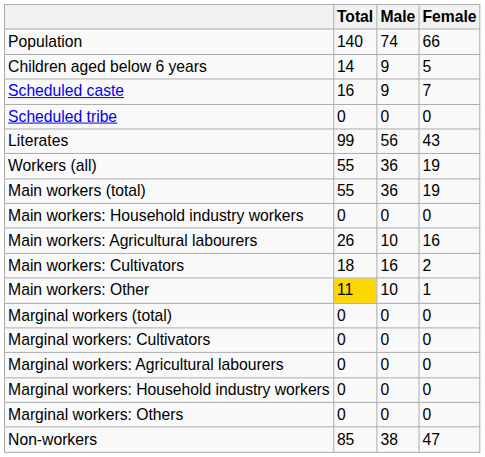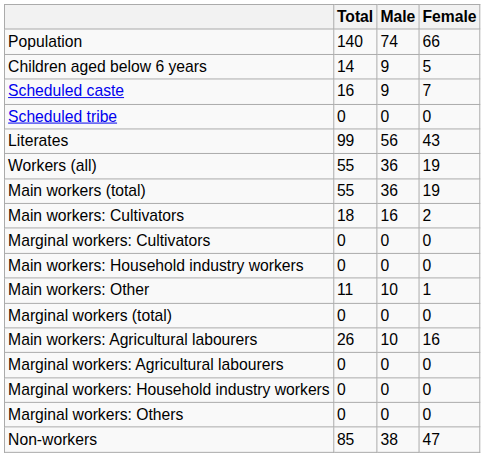 <table class="wikitable sortable">
 <tr>
 <th></th>
 <th>Total</th>
 <th>Male</th>
 <th>Female</th>
 </tr>
 <tr>
 <td>Population</td>
 <td>140</td>
 <td>74</td>
 <td>66</td>
 </tr>
 <tr>
 <td>Children aged below 6 years</td>
 <td>14</td>
 <td>9</td>
 <td>5</td>
 </tr>
 <tr>
 <td><a href='#'>Scheduled caste</a></td>
 <td>16</td>
 <td>9</td>
 <td>7</td>
 </tr>
 <tr>
 <td><a href='#'>Scheduled tribe</a></td>
 <td>0</td>
 <td>0</td>
 <td>0</td>
 </tr>
 <tr>
 <td>Literates</td>
 <td>99</td>
 <td>56</td>
 <td>43</td>
 </tr>
 <tr>
 <td>Workers (all)</td>
 <td>55</td>
 <td>36</td>
 <td>19</td>
 </tr>
 <tr>
 <td>Main workers (total)</td>
 <td>55</td>
 <td>36</td>
 <td>19</td>
 </tr>
 <tr>
+<td>Main workers: Cultivators</td>
+<td>18</td>
+<td>16</td>
+<td>2</td>
+</tr>
+<tr>
+<td>Marginal workers: Cultivators</td>
+<td>0</td>
+<td>0</td>
+<td>0</td>
+</tr>
+<tr>
 <td>Main workers: Household industry workers</td>
 <td>0</td>
 <td>0</td>
 <td>0</td>
 </tr>
 <tr>
-<td>Main workers: Agricultural labourers</td>
-<td>26</td>
-<td>10</td>
-<td>16</td>
-</tr>
-<tr>
-<td>Main workers: Cultivators</td>
-<td>18</td>
-<td>16</td>
-<td>2</td>
-</tr>
-<tr>
 <td>Main workers: Other</td>
-<td style="background: gold;">11</td>
+<td>11</td>
 <td>10</td>
 <td>1</td>
 </tr>
 <tr>
 <td>Marginal workers (total)</td>
 <td>0</td>
 <td>0</td>
 <td>0</td>
 </tr>
 <tr>
-<td>Marginal workers: Cultivators</td>
-<td>0</td>
-<td>0</td>
-<td>0</td>
+<td>Main workers: Agricultural labourers</td>
+<td>26</td>
+<td>10</td>
+<td>16</td>
 </tr>
 <tr>
 <td>Marginal workers: Agricultural labourers</td>
 <td>0</td>
 <td>0</td>
 <td>0</td>
 </tr>
 <tr>
 <td>Marginal workers: Household industry workers</td>
 <td>0</td>
 <td>0</td>
 <td>0</td>
 </tr>
 <tr>
 <td>Marginal workers: Others</td>
 <td>0</td>
 <td>0</td>
 <td>0</td>
 </tr>
 <tr>
 <td>Non-workers</td>
 <td>85</td>
 <td>38</td>
 <td>47</td>
 </tr>
 </table>
